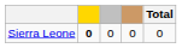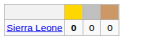 <table class="wikitable">
 <tr>
 <th></th>
 <th style="background-color:gold">        </th>
 <th style="background-color:silver">      </th>
 <th style="background-color:#CC9966">      </th>
-<th>Total</th>
 </tr>
 <tr align="center">
 <td> <a href='#'>Sierra Leone</a></td>
 <td><strong>0</strong></td>
 <td>0</td>
 <td>0</td>
-<td>0</td>
 </tr>
 </table>
